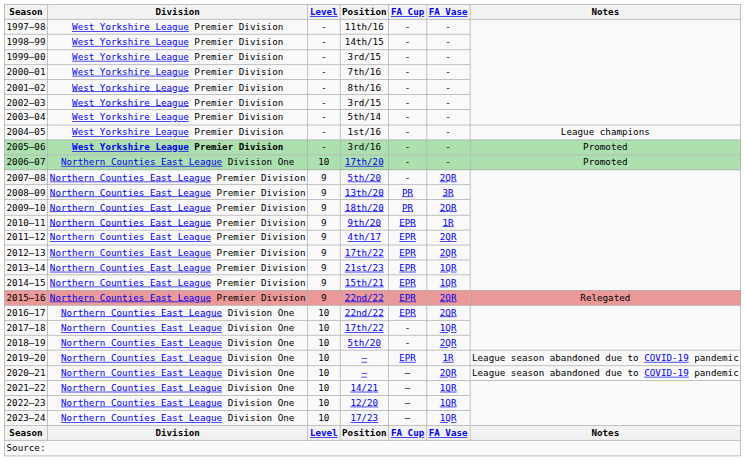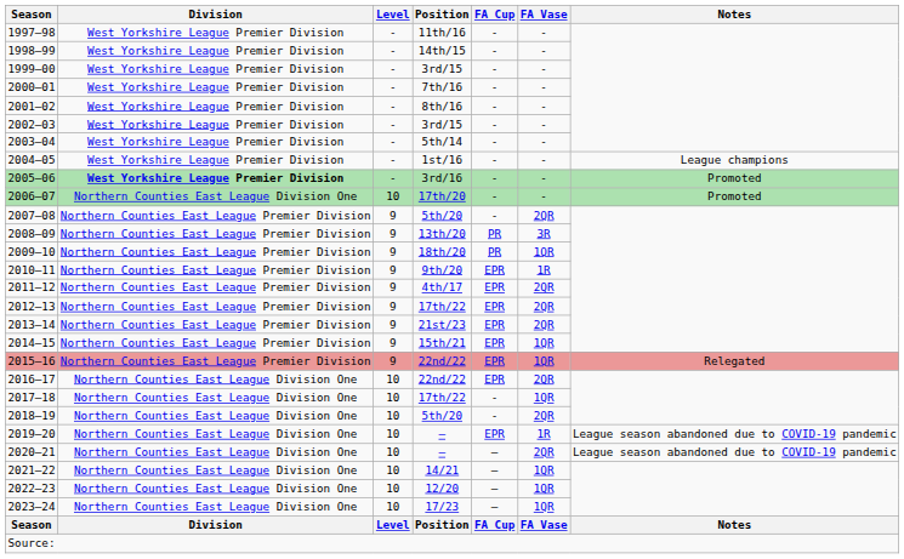 <table class="wikitable collapsible collapsed" style=text-align:center>
 <tr>
 <th>Season</th>
 <th>Division</th>
 <th><a href='#'>Level</a></th>
 <th>Position</th>
 <th><a href='#'>FA Cup</a></th>
 <th><a href='#'>FA Vase</a></th>
 <th>Notes</th>
 </tr>
 <tr>
 <td>1997–98</td>
 <td><a href='#'>West Yorkshire League</a> Premier Division</td>
 <td>-</td>
 <td>11th/16</td>
 <td>-</td>
 <td>-</td>
 </tr>
 <tr>
 <td>1998–99</td>
 <td><a href='#'>West Yorkshire League</a> Premier Division</td>
 <td>-</td>
 <td>14th/15</td>
 <td>-</td>
 <td>-</td>
 </tr>
 <tr>
 <td>1999–00</td>
 <td><a href='#'>West Yorkshire League</a> Premier Division</td>
 <td>-</td>
 <td>3rd/15</td>
 <td>-</td>
 <td>-</td>
 </tr>
 <tr>
 <td>2000–01</td>
 <td><a href='#'>West Yorkshire League</a> Premier Division</td>
 <td>-</td>
 <td>7th/16</td>
 <td>-</td>
 <td>-</td>
 </tr>
 <tr>
 <td>2001–02</td>
 <td><a href='#'>West Yorkshire League</a> Premier Division</td>
 <td>-</td>
 <td>8th/16</td>
 <td>-</td>
 <td>-</td>
 </tr>
 <tr>
 <td>2002–03</td>
 <td><a href='#'>West Yorkshire League</a> Premier Division</td>
 <td>-</td>
 <td>3rd/15</td>
 <td>-</td>
 <td>-</td>
 </tr>
 <tr>
 <td>2003–04</td>
 <td><a href='#'>West Yorkshire League</a> Premier Division</td>
 <td>-</td>
 <td>5th/14</td>
 <td>-</td>
 <td>-</td>
 </tr>
 <tr>
 <td>2004–05</td>
 <td><a href='#'>West Yorkshire League</a> Premier Division</td>
 <td>-</td>
 <td>1st/16</td>
 <td>-</td>
 <td>-</td>
 <td>League champions</td>
 </tr>
 <tr bgcolor="#ACE1AF">
 <td>2005–06</td>
 <td><strong><a href='#'>West Yorkshire League</a> Premier Division</strong></td>
 <td>-</td>
 <td>3rd/16</td>
 <td>-</td>
 <td>-</td>
 <td>Promoted</td>
 </tr>
 <tr bgcolor="#ACE1AF">
 <td>2006–07</td>
 <td><a href='#'>Northern Counties East League</a> Division One</td>
 <td>10</td>
 <td><a href='#'>17th/20</a></td>
 <td>-</td>
 <td>-</td>
 <td>Promoted</td>
 </tr>
 <tr>
 <td>2007–08</td>
 <td><a href='#'>Northern Counties East League</a> Premier Division</td>
 <td>9</td>
 <td><a href='#'>5th/20</a></td>
 <td>-</td>
 <td><a href='#'>2QR</a></td>
 </tr>
 <tr>
 <td>2008–09</td>
 <td><a href='#'>Northern Counties East League</a> Premier Division</td>
 <td>9</td>
 <td><a href='#'>13th/20</a></td>
 <td><a href='#'>PR</a></td>
 <td><a href='#'>3R</a></td>
 </tr>
 <tr>
 <td>2009–10</td>
 <td><a href='#'>Northern Counties East League</a> Premier Division</td>
 <td>9</td>
 <td><a href='#'>18th/20</a></td>
 <td><a href='#'>PR</a></td>
-<td><a href='#'>2QR</a></td>
+<td><a href='#'>1QR</a></td>
 </tr>
 <tr>
 <td>2010–11</td>
 <td><a href='#'>Northern Counties East League</a> Premier Division</td>
 <td>9</td>
 <td><a href='#'>9th/20</a></td>
 <td><a href='#'>EPR</a></td>
 <td><a href='#'>1R</a></td>
 </tr>
 <tr>
 <td>2011–12</td>
 <td><a href='#'>Northern Counties East League</a> Premier Division</td>
 <td>9</td>
 <td><a href='#'>4th/17</a></td>
 <td><a href='#'>EPR</a></td>
 <td><a href='#'>2QR</a></td>
 </tr>
 <tr>
 <td>2012–13</td>
 <td><a href='#'>Northern Counties East League</a> Premier Division</td>
 <td>9</td>
 <td><a href='#'>17th/22</a></td>
 <td><a href='#'>EPR</a></td>
 <td><a href='#'>2QR</a></td>
 </tr>
 <tr>
 <td>2013–14</td>
 <td><a href='#'>Northern Counties East League</a> Premier Division</td>
 <td>9</td>
 <td><a href='#'>21st/23</a></td>
 <td><a href='#'>EPR</a></td>
-<td><a href='#'>1QR</a></td>
+<td><a href='#'>2QR</a></td>
 </tr>
 <tr>
 <td>2014–15</td>
 <td><a href='#'>Northern Counties East League</a> Premier Division</td>
 <td>9</td>
 <td><a href='#'>15th/21</a></td>
 <td><a href='#'>EPR</a></td>
 <td><a href='#'>1QR</a></td>
 </tr>
 <tr bgcolor="#EB9898">
 <td>2015–16</td>
 <td><a href='#'>Northern Counties East League</a> Premier Division</td>
 <td>9</td>
 <td><a href='#'>22nd/22</a></td>
 <td><a href='#'>EPR</a></td>
-<td><a href='#'>2QR</a></td>
+<td><a href='#'>1QR</a></td>
 <td>Relegated</td>
 </tr>
 <tr>
 <td>2016–17</td>
 <td><a href='#'>Northern Counties East League</a> Division One</td>
 <td>10</td>
 <td><a href='#'>22nd/22</a></td>
 <td><a href='#'>EPR</a></td>
 <td><a href='#'>2QR</a></td>
 </tr>
 <tr>
 <td>2017–18</td>
 <td><a href='#'>Northern Counties East League</a> Division One</td>
 <td>10</td>
 <td><a href='#'>17th/22</a></td>
 <td>-</td>
 <td><a href='#'>1QR</a></td>
 </tr>
 <tr>
 <td>2018–19</td>
 <td><a href='#'>Northern Counties East League</a> Division One</td>
 <td>10</td>
 <td><a href='#'>5th/20</a></td>
 <td>-</td>
 <td><a href='#'>2QR</a></td>
 </tr>
 <tr>
 <td>2019–20</td>
 <td><a href='#'>Northern Counties East League</a> Division One</td>
 <td>10</td>
 <td><a href='#'>–</a></td>
 <td><a href='#'>EPR</a></td>
 <td><a href='#'>1R</a></td>
 <td>League season abandoned due to <a href='#'>COVID-19</a> pandemic</td>
 </tr>
 <tr>
 <td>2020–21</td>
 <td><a href='#'>Northern Counties East League</a> Division One</td>
 <td>10</td>
 <td><a href='#'>–</a></td>
 <td>–</td>
 <td><a href='#'>2QR</a></td>
 <td>League season abandoned due to <a href='#'>COVID-19</a> pandemic</td>
 </tr>
 <tr>
 <td>2021–22</td>
 <td><a href='#'>Northern Counties East League</a> Division One</td>
 <td>10</td>
 <td><a href='#'>14/21</a></td>
 <td>–</td>
 <td><a href='#'>1QR</a></td>
 </tr>
 <tr>
 <td>2022–23</td>
 <td><a href='#'>Northern Counties East League</a> Division One</td>
 <td>10</td>
 <td><a href='#'>12/20</a></td>
 <td>–</td>
 <td><a href='#'>1QR</a></td>
 </tr>
 <tr>
 <td>2023–24</td>
 <td><a href='#'>Northern Counties East League</a> Division One</td>
 <td>10</td>
 <td><a href='#'>17/23</a></td>
 <td>–</td>
 <td><a href='#'>1QR</a></td>
 </tr>
 <tr>
 <th>Season</th>
 <th>Division</th>
 <th><a href='#'>Level</a></th>
 <th>Position</th>
 <th><a href='#'>FA Cup</a></th>
 <th><a href='#'>FA Vase</a></th>
 <th>Notes</th>
 </tr>
 <tr>
 <td align=left colspan=7>Source: </td>
 </tr>
 </table>
